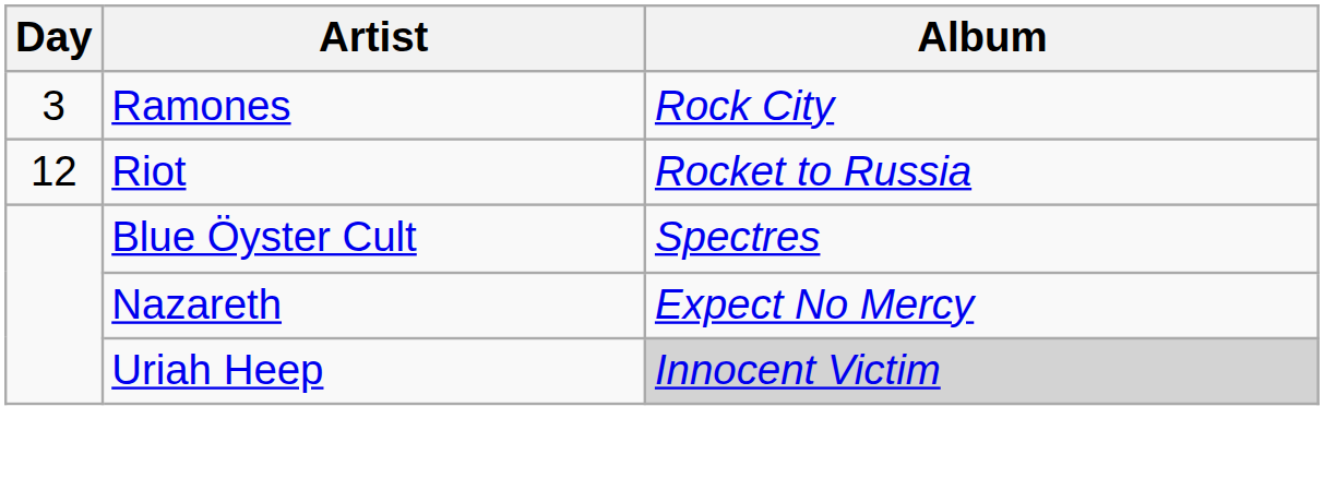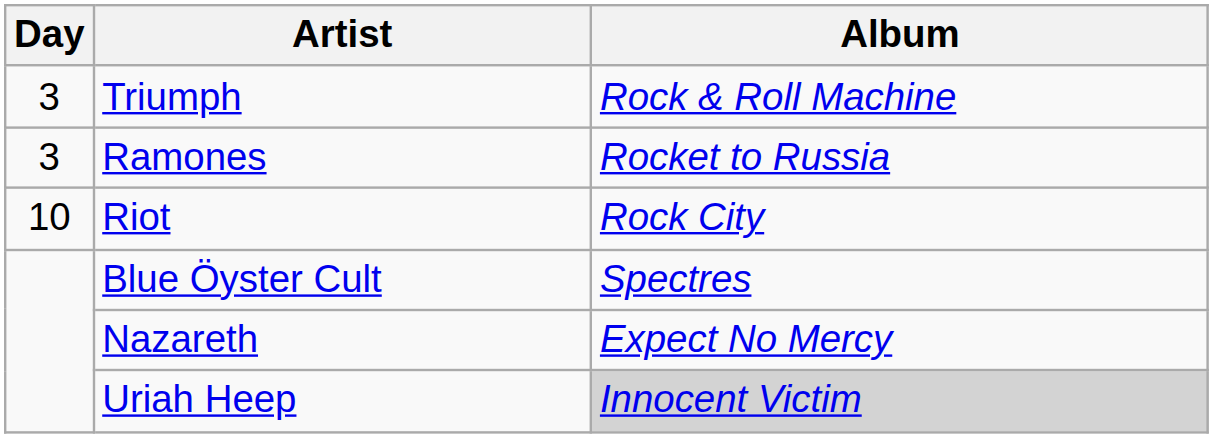 <table class="wikitable" border="1">
 <tr>
 <th>Day</th>
 <th width="200">Artist</th>
 <th width="250">Album</th>
 </tr>
 <tr>
 <td style="text-align:center;" rowspan="1">3</td>
-<td><a href='#'>Ramones</a></td>
-<td><em><a href='#'>Rock City</a></em></td>
+<td><a href='#'>Triumph</a></td>
+<td><em><a href='#'>Rock & Roll Machine</a></em></td>
 </tr>
 <tr>
-<td style="text-align:center;" rowspan="1">12</td>
+<td style="text-align:center;" rowspan="1">3</td>
+<td><a href='#'>Ramones</a></td>
+<td><em><a href='#'>Rocket to Russia</a></em></td>
+</tr>
+<tr>
+<td style="text-align:center;" rowspan="1">10</td>
 <td><a href='#'>Riot</a></td>
-<td><em><a href='#'>Rocket to Russia</a></em></td>
+<td><em><a href='#'>Rock City</a></em></td>
 </tr>
 <tr>
 <td rowspan="3" style="text-align:center;"></td>
 <td><a href='#'>Blue Öyster Cult</a></td>
 <td><em><a href='#'>Spectres</a></em></td>
 </tr>
 <tr>
 <td><a href='#'>Nazareth</a></td>
 <td><em><a href='#'>Expect No Mercy</a></em></td>
 </tr>
 <tr>
 <td><a href='#'>Uriah Heep</a></td>
 <td style="background: lightgrey;"><em><a href='#'>Innocent Victim</a></em></td>
 </tr>
 </table>
